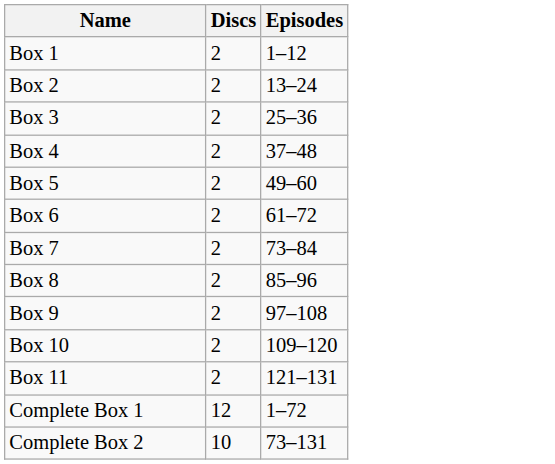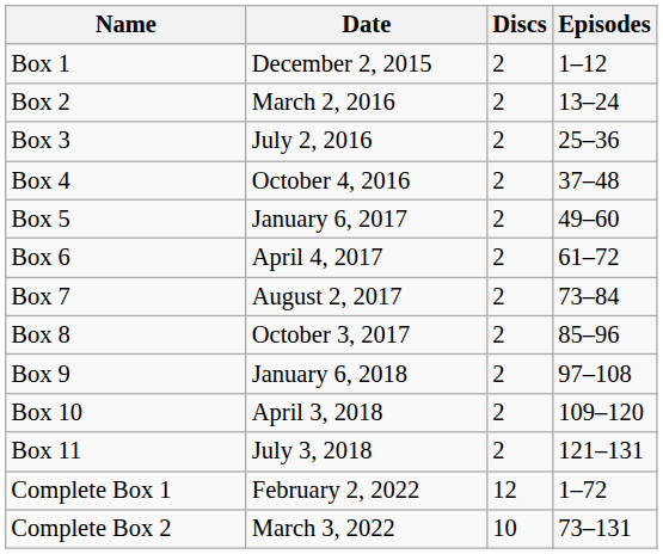 <table class="wikitable">
 <tr>
 <th style="width: 150px;">Name</th>
+<th style="width: 150px;">Date</th>
 <th>Discs</th>
 <th>Episodes</th>
 </tr>
 <tr>
 <td>Box 1</td>
+<td><div>December 2, 2015</div></td>
 <td>2</td>
 <td><div>1–12</div></td>
 </tr>
 <tr>
 <td>Box 2</td>
+<td><div>March 2, 2016</div></td>
 <td>2</td>
 <td><div>13–24</div></td>
 </tr>
 <tr>
 <td>Box 3</td>
+<td><div>July 2, 2016</div></td>
 <td>2</td>
 <td><div>25–36</div></td>
 </tr>
 <tr>
 <td>Box 4</td>
+<td><div>October 4, 2016</div></td>
 <td>2</td>
 <td><div>37–48</div></td>
 </tr>
 <tr>
 <td>Box 5</td>
+<td><div>January 6, 2017</div></td>
 <td>2</td>
 <td><div>49–60</div></td>
 </tr>
 <tr>
 <td>Box 6</td>
+<td><div>April 4, 2017</div></td>
 <td>2</td>
 <td><div>61–72</div></td>
 </tr>
 <tr>
 <td>Box 7</td>
+<td><div>August 2, 2017</div></td>
 <td>2</td>
 <td><div>73–84</div></td>
 </tr>
 <tr>
 <td>Box 8</td>
+<td><div>October 3, 2017</div></td>
 <td>2</td>
 <td><div>85–96</div></td>
 </tr>
 <tr>
 <td>Box 9</td>
+<td><div>January 6, 2018</div></td>
 <td>2</td>
 <td><div>97–108</div></td>
 </tr>
 <tr>
 <td>Box 10</td>
+<td><div>April 3, 2018</div></td>
 <td>2</td>
 <td><div>109–120</div></td>
 </tr>
 <tr>
 <td>Box 11</td>
+<td><div>July 3, 2018</div></td>
 <td>2</td>
 <td><div>121–131</div></td>
 </tr>
 <tr>
 <td>Complete Box 1</td>
+<td><div>February 2, 2022</div></td>
 <td>12</td>
 <td><div>1–72</div></td>
 </tr>
 <tr>
 <td>Complete Box 2</td>
+<td><div>March 3, 2022</div></td>
 <td>10</td>
 <td><div>73–131</div></td>
 </tr>
 </table>
